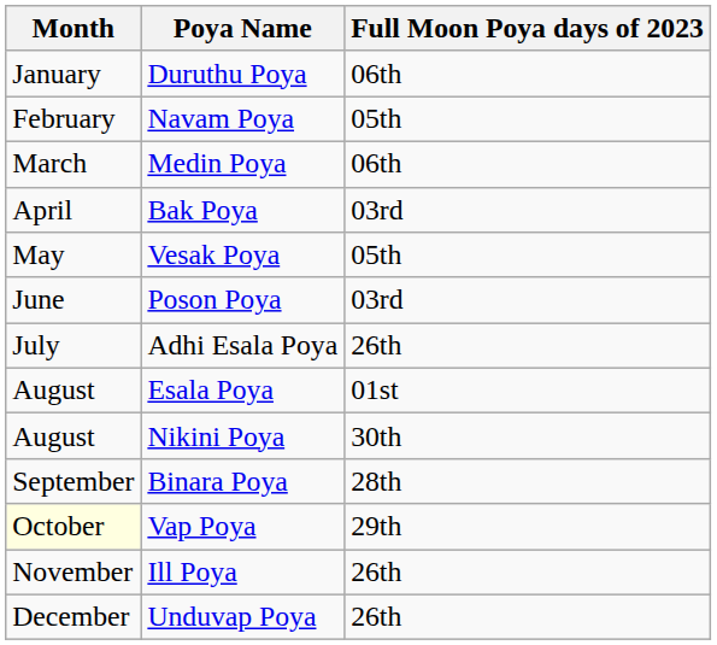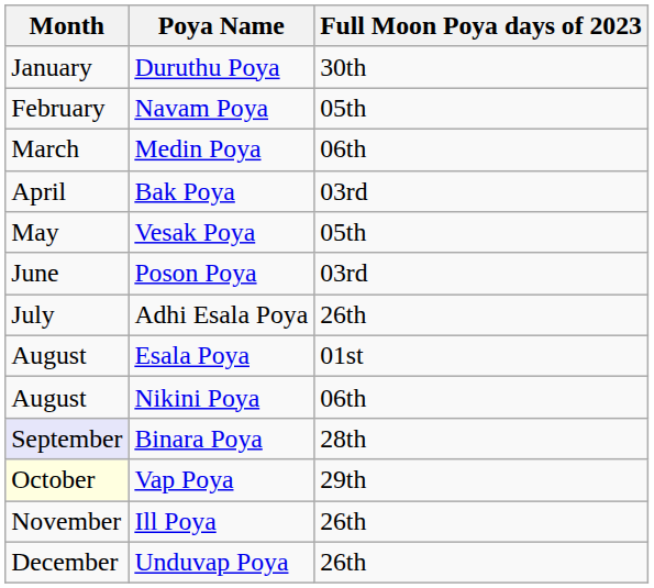 <table class="wikitable" align="center">
 <tr>
 <th>Month</th>
 <th>Poya Name</th>
 <th>Full Moon Poya days of 2023</th>
 </tr>
 <tr>
 <td>January</td>
 <td><a href='#'>Duruthu Poya</a></td>
-<td>06th</td>
+<td>30th</td>
 </tr>
 <tr>
 <td>February</td>
 <td><a href='#'>Navam Poya</a></td>
 <td>05th</td>
 </tr>
 <tr>
 <td>March</td>
 <td><a href='#'>Medin Poya</a></td>
 <td>06th</td>
 </tr>
 <tr>
 <td>April</td>
 <td><a href='#'>Bak Poya</a></td>
 <td>03rd</td>
 </tr>
 <tr>
 <td>May</td>
 <td><a href='#'>Vesak Poya</a></td>
 <td>05th</td>
 </tr>
 <tr>
 <td>June</td>
 <td><a href='#'>Poson Poya</a></td>
 <td>03rd</td>
 </tr>
 <tr>
 <td>July</td>
 <td>Adhi Esala Poya</td>
 <td>26th</td>
 </tr>
 <tr>
 <td>August</td>
 <td><a href='#'>Esala Poya</a></td>
 <td>01st</td>
 </tr>
 <tr>
 <td>August</td>
 <td><a href='#'>Nikini Poya</a></td>
-<td>30th</td>
+<td>06th</td>
 </tr>
 <tr>
-<td>September</td>
+<td style="background: lavender;">September</td>
 <td><a href='#'>Binara Poya</a></td>
 <td>28th</td>
 </tr>
 <tr>
 <td style="background: lightyellow;">October</td>
 <td><a href='#'>Vap Poya</a></td>
 <td>29th</td>
 </tr>
 <tr>
 <td>November</td>
 <td><a href='#'>Ill Poya</a></td>
 <td>26th</td>
 </tr>
 <tr>
 <td>December</td>
 <td><a href='#'>Unduvap Poya</a></td>
 <td>26th</td>
 </tr>
 </table>
